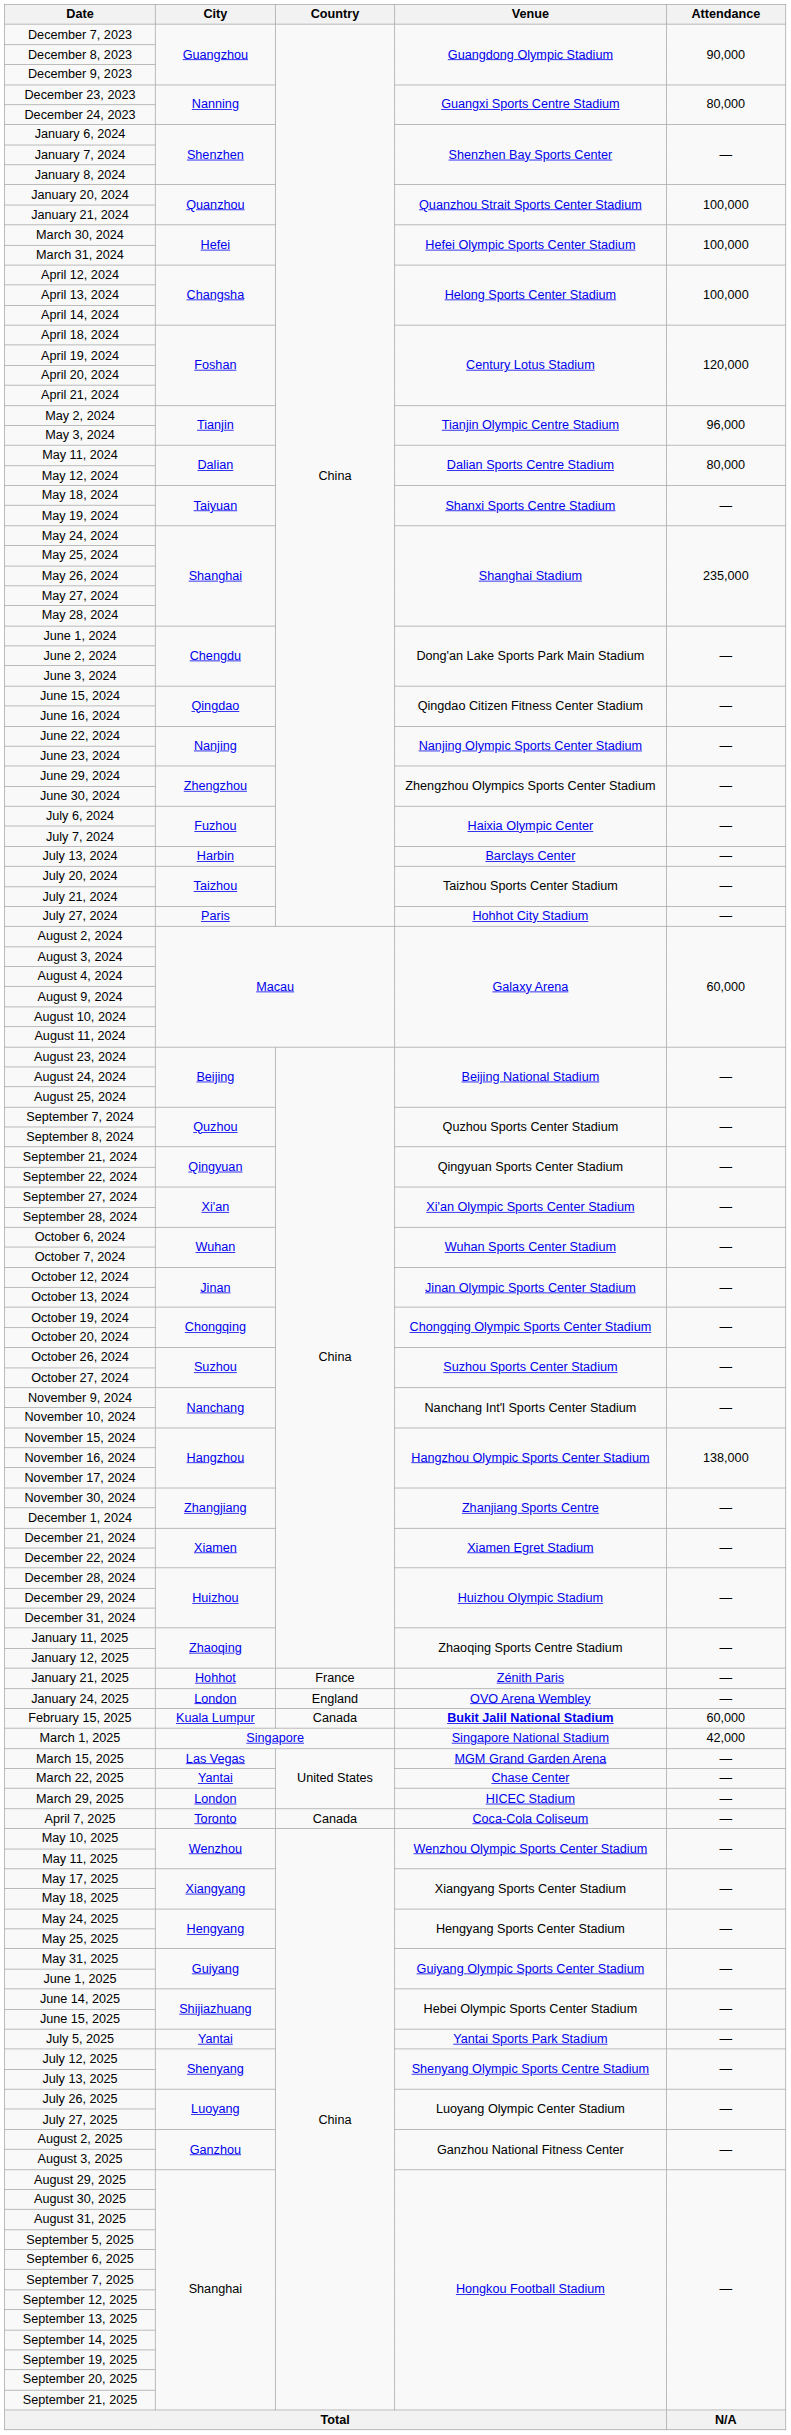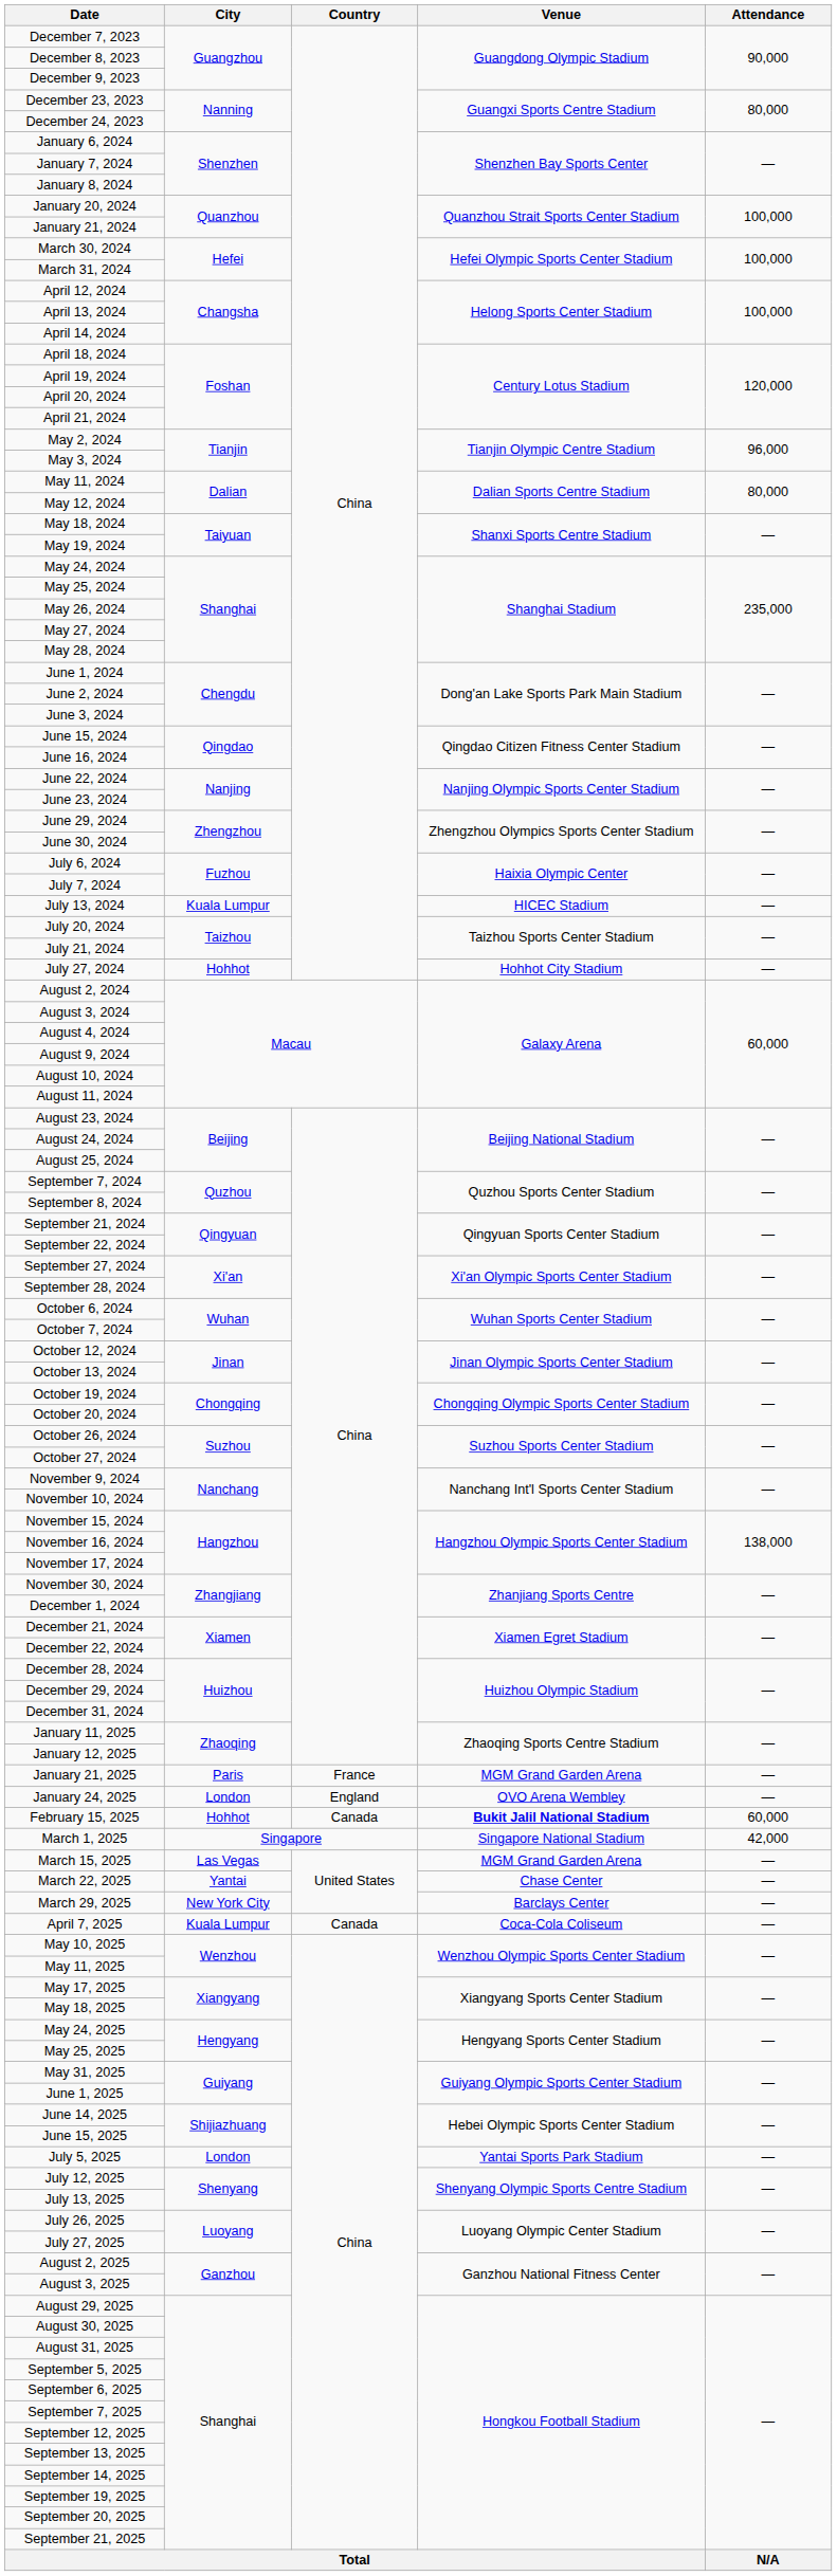 <table class="wikitable plainrowheaders" style="text-align:center;">
 <tr>
 <th scope="col" style="width:11.5em;">Date</th>
 <th scope="col" style="width:9em;">City</th>
 <th scope="col" style="width:9em;">Country</th>
 <th scope="col" style="width:21em;">Venue</th>
 <th scope="col" style="width:9em;">Attendance</th>
 </tr>
 <tr>
 <td>December 7, 2023</td>
 <td rowspan="3"><a href='#'>Guangzhou</a></td>
 <td rowspan="45">China</td>
 <td rowspan="3"><a href='#'>Guangdong Olympic Stadium</a></td>
 <td rowspan="3">90,000</td>
 </tr>
 <tr>
 <td>December 8, 2023</td>
 </tr>
 <tr>
 <td>December 9, 2023</td>
 </tr>
 <tr>
 <td>December 23, 2023</td>
 <td rowspan="2"><a href='#'>Nanning</a></td>
 <td rowspan="2"><a href='#'>Guangxi Sports Centre Stadium</a></td>
 <td rowspan="2">80,000</td>
 </tr>
 <tr>
 <td>December 24, 2023</td>
 </tr>
 <tr>
 <td>January 6, 2024</td>
 <td rowspan="3"><a href='#'>Shenzhen</a></td>
 <td rowspan="3"><a href='#'>Shenzhen Bay Sports Center</a></td>
 <td rowspan="3">—</td>
 </tr>
 <tr>
 <td>January 7, 2024</td>
 </tr>
 <tr>
 <td>January 8, 2024</td>
 </tr>
 <tr>
 <td>January 20, 2024</td>
 <td rowspan="2"><a href='#'>Quanzhou</a></td>
 <td rowspan="2"><a href='#'>Quanzhou Strait Sports Center Stadium</a></td>
 <td rowspan="2">100,000</td>
 </tr>
 <tr>
 <td>January 21, 2024</td>
 </tr>
 <tr>
 <td>March 30, 2024</td>
 <td rowspan="2"><a href='#'>Hefei</a></td>
 <td rowspan="2"><a href='#'>Hefei Olympic Sports Center Stadium</a></td>
 <td rowspan="2">100,000</td>
 </tr>
 <tr>
 <td>March 31, 2024</td>
 </tr>
 <tr>
 <td>April 12, 2024</td>
 <td rowspan="3"><a href='#'>Changsha</a></td>
 <td rowspan="3"><a href='#'>Helong Sports Center Stadium</a></td>
 <td rowspan="3">100,000</td>
 </tr>
 <tr>
 <td>April 13, 2024</td>
 </tr>
 <tr>
 <td>April 14, 2024</td>
 </tr>
 <tr>
 <td>April 18, 2024</td>
 <td rowspan="4"><a href='#'>Foshan</a></td>
 <td rowspan="4"><a href='#'>Century Lotus Stadium</a></td>
 <td rowspan="4">120,000</td>
 </tr>
 <tr>
 <td>April 19, 2024</td>
 </tr>
 <tr>
 <td>April 20, 2024</td>
 </tr>
 <tr>
 <td>April 21, 2024</td>
 </tr>
 <tr>
 <td>May 2, 2024</td>
 <td rowspan="2"><a href='#'>Tianjin</a></td>
 <td rowspan="2"><a href='#'>Tianjin Olympic Centre Stadium</a></td>
 <td rowspan="2">96,000</td>
 </tr>
 <tr>
 <td>May 3, 2024</td>
 </tr>
 <tr>
 <td>May 11, 2024</td>
 <td rowspan="2"><a href='#'>Dalian</a></td>
 <td rowspan="2"><a href='#'>Dalian Sports Centre Stadium</a></td>
 <td rowspan="2">80,000</td>
 </tr>
 <tr>
 <td>May 12, 2024</td>
 </tr>
 <tr>
 <td>May 18, 2024</td>
 <td rowspan="2"><a href='#'>Taiyuan</a></td>
 <td rowspan="2"><a href='#'>Shanxi Sports Centre Stadium</a></td>
 <td rowspan="2">—</td>
 </tr>
 <tr>
 <td>May 19, 2024</td>
 </tr>
 <tr>
 <td>May 24, 2024</td>
 <td rowspan="5"><a href='#'>Shanghai</a></td>
 <td rowspan="5"><a href='#'>Shanghai Stadium</a></td>
 <td rowspan="5">235,000</td>
 </tr>
 <tr>
 <td>May 25, 2024</td>
 </tr>
 <tr>
 <td>May 26, 2024</td>
 </tr>
 <tr>
 <td>May 27, 2024</td>
 </tr>
 <tr>
 <td>May 28, 2024</td>
 </tr>
 <tr>
 <td>June 1, 2024</td>
 <td rowspan="3"><a href='#'>Chengdu</a></td>
 <td rowspan="3">Dong'an Lake Sports Park Main Stadium</td>
 <td rowspan="3">—</td>
 </tr>
 <tr>
 <td>June 2, 2024</td>
 </tr>
 <tr>
 <td>June 3, 2024</td>
 </tr>
 <tr>
 <td>June 15, 2024</td>
 <td rowspan="2"><a href='#'>Qingdao</a></td>
 <td rowspan="2">Qingdao Citizen Fitness Center Stadium</td>
 <td rowspan="2">—</td>
 </tr>
 <tr>
 <td>June 16, 2024</td>
 </tr>
 <tr>
 <td>June 22, 2024</td>
 <td rowspan="2"><a href='#'>Nanjing</a></td>
 <td rowspan="2"><a href='#'>Nanjing Olympic Sports Center Stadium</a></td>
 <td rowspan="2">—</td>
 </tr>
 <tr>
 <td>June 23, 2024</td>
 </tr>
 <tr>
 <td>June 29, 2024</td>
 <td rowspan="2"><a href='#'>Zhengzhou</a></td>
 <td rowspan="2">Zhengzhou Olympics Sports Center Stadium</td>
 <td rowspan="2">—</td>
 </tr>
 <tr>
 <td>June 30, 2024</td>
 </tr>
 <tr>
 <td>July 6, 2024</td>
 <td rowspan="2"><a href='#'>Fuzhou</a></td>
 <td rowspan="2"><a href='#'>Haixia Olympic Center</a></td>
 <td rowspan="2">—</td>
 </tr>
 <tr>
 <td>July 7, 2024</td>
 </tr>
 <tr>
 <td>July 13, 2024</td>
-<td><a href='#'>Harbin</a></td>
-<td><a href='#'>Barclays Center</a></td>
+<td><a href='#'>Kuala Lumpur</a></td>
+<td><a href='#'>HICEC Stadium</a></td>
 <td>—</td>
 </tr>
 <tr>
 <td>July 20, 2024</td>
 <td rowspan="2"><a href='#'>Taizhou</a></td>
 <td rowspan="2">Taizhou Sports Center Stadium</td>
 <td rowspan="2">—</td>
 </tr>
 <tr>
 <td>July 21, 2024</td>
 </tr>
 <tr>
 <td>July 27, 2024</td>
-<td><a href='#'>Paris</a></td>
+<td><a href='#'>Hohhot</a></td>
 <td><a href='#'>Hohhot City Stadium</a></td>
 <td>—</td>
 </tr>
 <tr>
 <td>August 2, 2024</td>
 <td colspan="2" rowspan="6"><a href='#'>Macau</a></td>
 <td rowspan="6"><a href='#'>Galaxy Arena</a></td>
 <td rowspan="6">60,000</td>
 </tr>
 <tr>
 <td>August 3, 2024</td>
 </tr>
 <tr>
 <td>August 4, 2024</td>
 </tr>
 <tr>
 <td>August 9, 2024</td>
 </tr>
 <tr>
 <td>August 10, 2024</td>
 </tr>
 <tr>
 <td>August 11, 2024</td>
 </tr>
 <tr>
 <td>August 23, 2024</td>
 <td rowspan="3"><a href='#'>Beijing</a></td>
 <td rowspan="31">China</td>
 <td rowspan="3"><a href='#'>Beijing National Stadium</a></td>
 <td rowspan="3">—</td>
 </tr>
 <tr>
 <td>August 24, 2024</td>
 </tr>
 <tr>
 <td>August 25, 2024</td>
 </tr>
 <tr>
 <td>September 7, 2024</td>
 <td rowspan="2"><a href='#'>Quzhou</a></td>
 <td rowspan="2">Quzhou Sports Center Stadium</td>
 <td rowspan="2">—</td>
 </tr>
 <tr>
 <td>September 8, 2024</td>
 </tr>
 <tr>
 <td>September 21, 2024</td>
 <td rowspan="2"><a href='#'>Qingyuan</a></td>
 <td rowspan="2">Qingyuan Sports Center Stadium</td>
 <td rowspan="2">—</td>
 </tr>
 <tr>
 <td>September 22, 2024</td>
 </tr>
 <tr>
 <td>September 27, 2024</td>
 <td rowspan="2"><a href='#'>Xi'an</a></td>
 <td rowspan="2"><a href='#'>Xi'an Olympic Sports Center Stadium</a></td>
 <td rowspan="2">—</td>
 </tr>
 <tr>
 <td>September 28, 2024</td>
 </tr>
 <tr>
 <td>October 6, 2024</td>
 <td rowspan="2"><a href='#'>Wuhan</a></td>
 <td rowspan="2"><a href='#'>Wuhan Sports Center Stadium</a></td>
 <td rowspan="2">—</td>
 </tr>
 <tr>
 <td>October 7, 2024</td>
 </tr>
 <tr>
 <td>October 12, 2024</td>
 <td rowspan="2"><a href='#'>Jinan</a></td>
 <td rowspan="2"><a href='#'>Jinan Olympic Sports Center Stadium</a></td>
 <td rowspan="2">—</td>
 </tr>
 <tr>
 <td>October 13, 2024</td>
 </tr>
 <tr>
 <td>October 19, 2024</td>
 <td rowspan="2"><a href='#'>Chongqing</a></td>
 <td rowspan="2"><a href='#'>Chongqing Olympic Sports Center Stadium</a></td>
 <td rowspan="2">—</td>
 </tr>
 <tr>
 <td>October 20, 2024</td>
 </tr>
 <tr>
 <td>October 26, 2024</td>
 <td rowspan="2"><a href='#'>Suzhou</a></td>
 <td rowspan="2"><a href='#'>Suzhou Sports Center Stadium</a></td>
 <td rowspan="2">—</td>
 </tr>
 <tr>
 <td>October 27, 2024</td>
 </tr>
 <tr>
 <td>November 9, 2024</td>
 <td rowspan="2"><a href='#'>Nanchang</a></td>
 <td rowspan="2">Nanchang Int'l Sports Center Stadium</td>
 <td rowspan="2">—</td>
 </tr>
 <tr>
 <td>November 10, 2024</td>
 </tr>
 <tr>
 <td>November 15, 2024</td>
 <td rowspan="3"><a href='#'>Hangzhou</a></td>
 <td rowspan="3"><a href='#'>Hangzhou Olympic Sports Center Stadium</a></td>
 <td rowspan="3">138,000</td>
 </tr>
 <tr>
 <td>November 16, 2024</td>
 </tr>
 <tr>
 <td>November 17, 2024</td>
 </tr>
 <tr>
 <td>November 30, 2024</td>
 <td rowspan="2"><a href='#'>Zhangjiang</a></td>
 <td rowspan="2"><a href='#'>Zhanjiang Sports Centre</a></td>
 <td rowspan="2">—</td>
 </tr>
 <tr>
 <td>December 1, 2024</td>
 </tr>
 <tr>
 <td>December 21, 2024</td>
 <td rowspan="2"><a href='#'>Xiamen</a></td>
 <td rowspan="2"><a href='#'>Xiamen Egret Stadium</a></td>
 <td rowspan="2">—</td>
 </tr>
 <tr>
 <td>December 22, 2024</td>
 </tr>
 <tr>
 <td>December 28, 2024</td>
 <td rowspan="3"><a href='#'>Huizhou</a></td>
 <td rowspan="3"><a href='#'>Huizhou Olympic Stadium</a></td>
 <td rowspan="3">—</td>
 </tr>
 <tr>
 <td>December 29, 2024</td>
 </tr>
 <tr>
 <td>December 31, 2024</td>
 </tr>
 <tr>
 <td>January 11, 2025</td>
 <td rowspan="2"><a href='#'>Zhaoqing</a></td>
 <td rowspan="2">Zhaoqing Sports Centre Stadium</td>
 <td rowspan="2">—</td>
 </tr>
 <tr>
 <td>January 12, 2025</td>
 </tr>
 <tr>
 <td>January 21, 2025</td>
-<td><a href='#'>Hohhot</a></td>
+<td><a href='#'>Paris</a></td>
 <td>France</td>
-<td><a href='#'>Zénith Paris</a></td>
+<td><a href='#'>MGM Grand Garden Arena</a></td>
 <td>—</td>
 </tr>
 <tr>
 <td>January 24, 2025</td>
 <td><a href='#'>London</a></td>
 <td>England</td>
 <td><a href='#'>OVO Arena Wembley</a></td>
 <td>—</td>
 </tr>
 <tr>
 <td>February 15, 2025</td>
-<td><a href='#'>Kuala Lumpur</a></td>
+<td><a href='#'>Hohhot</a></td>
 <td rowspan="1">Canada</td>
 <td><strong><a href='#'>Bukit Jalil National Stadium</a></strong></td>
 <td>60,000</td>
 </tr>
 <tr>
 <td>March 1, 2025</td>
 <td colspan="2"><a href='#'>Singapore</a></td>
 <td><a href='#'>Singapore National Stadium</a></td>
 <td>42,000</td>
 </tr>
 <tr>
 <td>March 15, 2025</td>
 <td><a href='#'>Las Vegas</a></td>
 <td rowspan="3">United States</td>
 <td><a href='#'>MGM Grand Garden Arena</a></td>
 <td>—</td>
 </tr>
 <tr>
 <td>March 22, 2025</td>
 <td><a href='#'>Yantai</a></td>
 <td><a href='#'>Chase Center</a></td>
 <td>—</td>
 </tr>
 <tr>
 <td>March 29, 2025</td>
-<td><a href='#'>London</a></td>
-<td><a href='#'>HICEC Stadium</a></td>
+<td><a href='#'>New York City</a></td>
+<td><a href='#'>Barclays Center</a></td>
 <td>—</td>
 </tr>
 <tr>
 <td>April 7, 2025</td>
-<td><a href='#'>Toronto</a></td>
+<td><a href='#'>Kuala Lumpur</a></td>
 <td rowspan="1">Canada</td>
 <td><a href='#'>Coca-Cola Coliseum</a></td>
 <td>—</td>
 </tr>
 <tr>
 <td>May 10, 2025</td>
 <td rowspan="2"><a href='#'>Wenzhou</a></td>
 <td rowspan="29">China</td>
 <td rowspan="2"><a href='#'>Wenzhou Olympic Sports Center Stadium</a></td>
 <td rowspan="2">—</td>
 </tr>
 <tr>
 <td>May 11, 2025</td>
 </tr>
 <tr>
 <td>May 17, 2025</td>
 <td rowspan="2"><a href='#'>Xiangyang</a></td>
 <td rowspan="2">Xiangyang Sports Center Stadium</td>
 <td rowspan="2">—</td>
 </tr>
 <tr>
 <td>May 18, 2025</td>
 </tr>
 <tr>
 <td>May 24, 2025</td>
 <td rowspan="2"><a href='#'>Hengyang</a></td>
 <td rowspan="2">Hengyang Sports Center Stadium</td>
 <td rowspan="2">—</td>
 </tr>
 <tr>
 <td>May 25, 2025</td>
 </tr>
 <tr>
 <td>May 31, 2025</td>
 <td rowspan="2"><a href='#'>Guiyang</a></td>
 <td rowspan="2"><a href='#'>Guiyang Olympic Sports Center Stadium</a></td>
 <td rowspan="2">—</td>
 </tr>
 <tr>
 <td>June 1, 2025</td>
 </tr>
 <tr>
 <td>June 14, 2025</td>
 <td rowspan="2"><a href='#'>Shijiazhuang</a></td>
 <td rowspan="2">Hebei Olympic Sports Center Stadium</td>
 <td rowspan="2">—</td>
 </tr>
 <tr>
 <td>June 15, 2025</td>
 </tr>
 <tr>
 <td>July 5, 2025</td>
-<td><a href='#'>Yantai</a></td>
+<td><a href='#'>London</a></td>
 <td><a href='#'>Yantai Sports Park Stadium</a></td>
 <td>—</td>
 </tr>
 <tr>
 <td>July 12, 2025</td>
 <td rowspan="2"><a href='#'>Shenyang</a></td>
 <td rowspan="2"><a href='#'>Shenyang Olympic Sports Centre Stadium</a></td>
 <td rowspan="2">—</td>
 </tr>
 <tr>
 <td>July 13, 2025</td>
 </tr>
 <tr>
 <td>July 26, 2025</td>
 <td rowspan="2"><a href='#'>Luoyang</a></td>
 <td rowspan="2">Luoyang Olympic Center Stadium</td>
 <td rowspan="2">—</td>
 </tr>
 <tr>
 <td>July 27, 2025</td>
 </tr>
 <tr>
 <td>August 2, 2025</td>
 <td rowspan="2"><a href='#'>Ganzhou</a></td>
 <td rowspan="2">Ganzhou National Fitness Center</td>
 <td rowspan="2">—</td>
 </tr>
 <tr>
 <td>August 3, 2025</td>
 </tr>
 <tr>
 <td>August 29, 2025</td>
 <td rowspan="12">Shanghai</td>
 <td rowspan="12"><a href='#'>Hongkou Football Stadium</a></td>
 <td rowspan="12">—</td>
 </tr>
 <tr>
 <td>August 30, 2025</td>
 </tr>
 <tr>
 <td>August 31, 2025</td>
 </tr>
 <tr>
 <td>September 5, 2025</td>
 </tr>
 <tr>
 <td>September 6, 2025</td>
 </tr>
 <tr>
 <td>September 7, 2025</td>
 </tr>
 <tr>
 <td>September 12, 2025</td>
 </tr>
 <tr>
 <td>September 13, 2025</td>
 </tr>
 <tr>
 <td>September 14, 2025</td>
 </tr>
 <tr>
 <td>September 19, 2025</td>
 </tr>
 <tr>
 <td>September 20, 2025</td>
 </tr>
 <tr>
 <td>September 21, 2025</td>
 </tr>
 <tr>
 <th colspan="4">Total</th>
 <th>N/A</th>
 </tr>
 </table>
